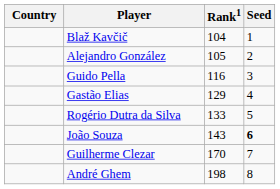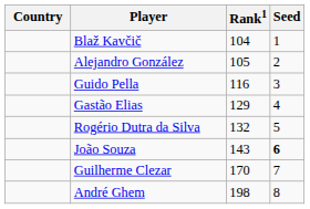 <table class="sortable wikitable">
 <tr>
 <th width="70">Country</th>
 <th width="175">Player</th>
 <th>Rank<sup>1</sup></th>
 <th>Seed</th>
 </tr>
 <tr>
 <td></td>
 <td><a href='#'>Blaž Kavčič</a></td>
 <td>104</td>
 <td>1</td>
 </tr>
 <tr>
 <td></td>
 <td><a href='#'>Alejandro González</a></td>
 <td>105</td>
 <td>2</td>
 </tr>
 <tr>
 <td></td>
 <td><a href='#'>Guido Pella</a></td>
 <td>116</td>
 <td>3</td>
 </tr>
 <tr>
 <td></td>
 <td><a href='#'>Gastão Elias</a></td>
 <td>129</td>
 <td>4</td>
 </tr>
 <tr>
 <td></td>
 <td><a href='#'>Rogério Dutra da Silva</a></td>
-<td>133</td>
+<td>132</td>
 <td>5</td>
 </tr>
 <tr>
 <td></td>
 <td><a href='#'>João Souza</a></td>
 <td>143</td>
 <td><strong>6</strong></td>
 </tr>
 <tr>
 <td></td>
 <td><a href='#'>Guilherme Clezar</a></td>
 <td>170</td>
 <td>7</td>
 </tr>
 <tr>
 <td></td>
 <td><a href='#'>André Ghem</a></td>
 <td>198</td>
 <td>8<br></td>
 </tr>
 </table>
